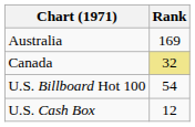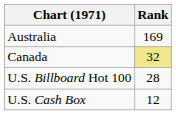 <table class="wikitable sortable">
 <tr>
 <th align="left">Chart (1971)</th>
 <th style="text-align:center;">Rank</th>
 </tr>
 <tr>
 <td>Australia </td>
 <td style="text-align:center;">169</td>
 </tr>
 <tr>
 <td>Canada </td>
 <td style="background: khaki; text-align:center;">32</td>
 </tr>
 <tr>
 <td>U.S. <em>Billboard</em> Hot 100 </td>
-<td style="text-align:center;">54</td>
+<td style="text-align:center;">28</td>
 </tr>
 <tr>
 <td>U.S. <em>Cash Box</em> </td>
 <td style="text-align:center;">12</td>
 </tr>
 </table>
